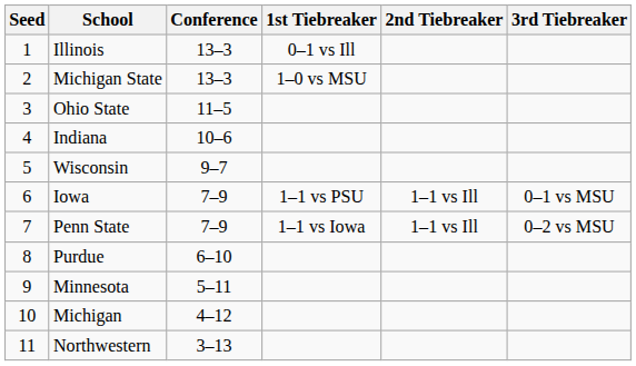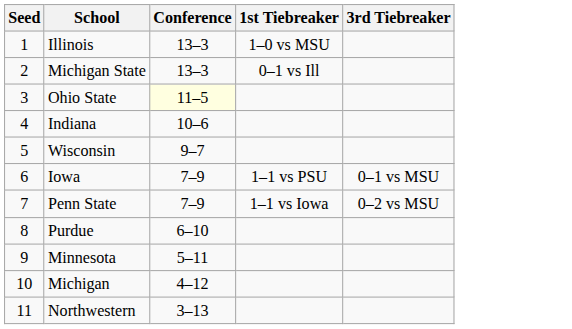 <table class="wikitable" style="font-size: 95%; text-align:center;">
 <tr>
 <th>Seed</th>
 <th>School</th>
 <th>Conference</th>
 <th>1st Tiebreaker</th>
-<th>2nd Tiebreaker</th>
 <th>3rd Tiebreaker</th>
 </tr>
 <tr>
 <td>1</td>
 <td align=left>Illinois</td>
 <td>13–3</td>
-<td>0–1 vs Ill</td>
-<td></td>
+<td>1–0 vs MSU</td>
 <td></td>
 </tr>
 <tr>
 <td>2</td>
 <td align=left>Michigan State</td>
 <td>13–3</td>
-<td>1–0 vs MSU</td>
-<td></td>
+<td>0–1 vs Ill</td>
 <td></td>
 </tr>
 <tr>
 <td>3</td>
 <td align=left>Ohio State</td>
-<td>11–5</td>
-<td></td>
+<td style="background: lightyellow;">11–5</td>
 <td></td>
 <td></td>
 </tr>
 <tr>
 <td>4</td>
 <td align=left>Indiana</td>
 <td>10–6</td>
 <td></td>
 <td></td>
-<td></td>
 </tr>
 <tr>
 <td>5</td>
 <td align=left>Wisconsin</td>
 <td>9–7</td>
-<td></td>
 <td></td>
 <td></td>
 </tr>
 <tr>
 <td>6</td>
 <td align=left>Iowa</td>
 <td>7–9</td>
 <td>1–1 vs PSU</td>
-<td>1–1 vs Ill</td>
 <td>0–1 vs MSU</td>
 </tr>
 <tr>
 <td>7</td>
 <td align=left>Penn State</td>
 <td>7–9</td>
 <td>1–1 vs Iowa</td>
-<td>1–1 vs Ill</td>
 <td>0–2 vs MSU</td>
 </tr>
 <tr>
 <td>8</td>
 <td align=left>Purdue</td>
 <td>6–10</td>
-<td></td>
 <td></td>
 <td></td>
 </tr>
 <tr>
 <td>9</td>
 <td align=left>Minnesota</td>
 <td>5–11</td>
 <td></td>
 <td></td>
-<td></td>
 </tr>
 <tr>
 <td>10</td>
 <td align=left>Michigan</td>
 <td>4–12</td>
-<td></td>
 <td></td>
 <td></td>
 </tr>
 <tr>
 <td>11</td>
 <td align=left>Northwestern</td>
 <td>3–13</td>
 <td></td>
 <td></td>
-<td></td>
 </tr>
 </table>
